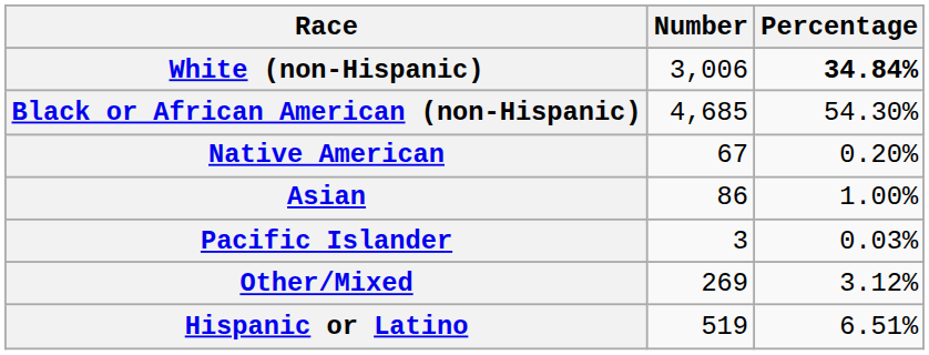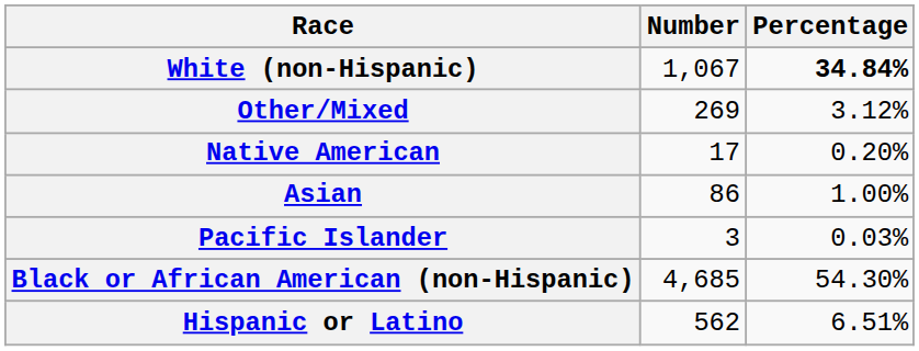 <table class="wikitable" style="text-align:right">
 <tr>
 <th scope="col">Race</th>
 <th scope="col">Number</th>
 <th scope="col">Percentage</th>
 </tr>
 <tr>
 <th scope="row"><a href='#'>White</a> (non-Hispanic)</th>
-<td>3,006</td>
+<td>1,067</td>
 <td><strong>34.84%</strong></td>
 </tr>
 <tr>
-<th scope="row"><a href='#'>Black or African American</a> (non-Hispanic)</th>
-<td>4,685</td>
-<td>54.30%</td>
+<th scope="row"><a href='#'>Other/Mixed</a></th>
+<td>269</td>
+<td>3.12%</td>
 </tr>
 <tr>
 <th scope="row"><a href='#'>Native American</a></th>
-<td>67</td>
+<td>17</td>
 <td>0.20%</td>
 </tr>
 <tr>
 <th scope="row"><a href='#'>Asian</a></th>
 <td>86</td>
 <td>1.00%</td>
 </tr>
 <tr>
 <th scope="row"><a href='#'>Pacific Islander</a></th>
 <td>3</td>
 <td>0.03%</td>
 </tr>
 <tr>
-<th scope="row"><a href='#'>Other/Mixed</a></th>
-<td>269</td>
-<td>3.12%</td>
+<th scope="row"><a href='#'>Black or African American</a> (non-Hispanic)</th>
+<td>4,685</td>
+<td>54.30%</td>
 </tr>
 <tr>
 <th scope="row"><a href='#'>Hispanic</a> or <a href='#'>Latino</a></th>
-<td>519</td>
+<td>562</td>
 <td>6.51%</td>
 </tr>
 </table>
